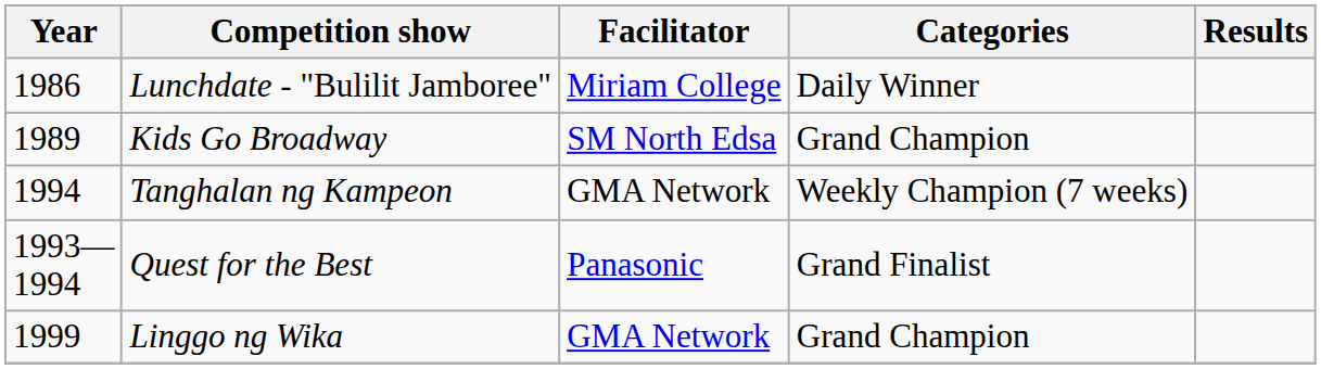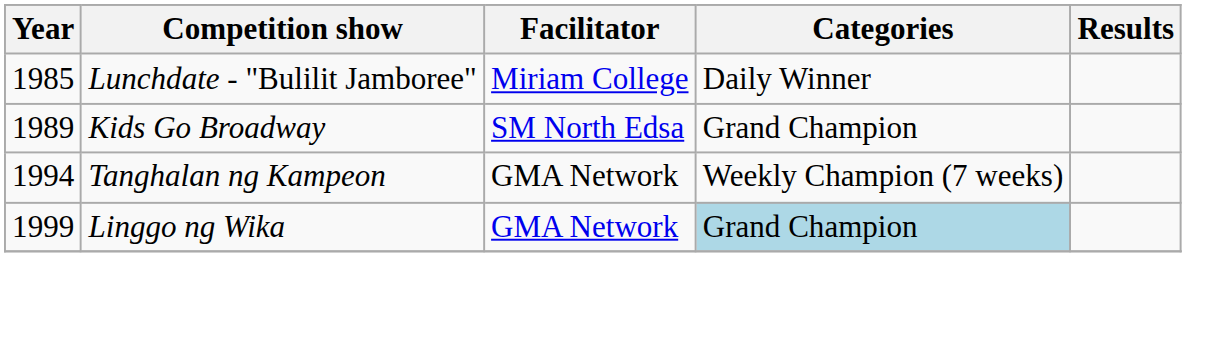 <table class="wikitable">
 <tr>
 <th>Year</th>
 <th>Competition show</th>
 <th>Facilitator</th>
 <th>Categories</th>
 <th>Results</th>
 </tr>
 <tr>
-<td>1986</td>
+<td>1985</td>
 <td><em>Lunchdate</em> - "Bulilit Jamboree"</td>
 <td><a href='#'>Miriam College</a></td>
 <td>Daily Winner</td>
 <td></td>
 </tr>
 <tr>
 <td>1989</td>
 <td><em>Kids Go Broadway</em></td>
 <td><a href='#'>SM North Edsa</a></td>
 <td>Grand Champion</td>
 <td></td>
 </tr>
 <tr>
 <td>1994</td>
 <td><em>Tanghalan ng Kampeon</em></td>
 <td>GMA Network</td>
 <td>Weekly Champion (7 weeks)</td>
 <td></td>
 </tr>
 <tr>
-<td>1993—<br>1994</td>
-<td><em>Quest for the Best</em></td>
-<td><a href='#'>Panasonic</a></td>
-<td>Grand Finalist</td>
-<td></td>
-</tr>
-<tr>
 <td>1999</td>
 <td><em>Linggo ng Wika</em></td>
 <td><a href='#'>GMA Network</a></td>
-<td>Grand Champion</td>
+<td style="background: lightblue;">Grand Champion</td>
 <td></td>
 </tr>
 <tr>
 </tr>
 </table>
